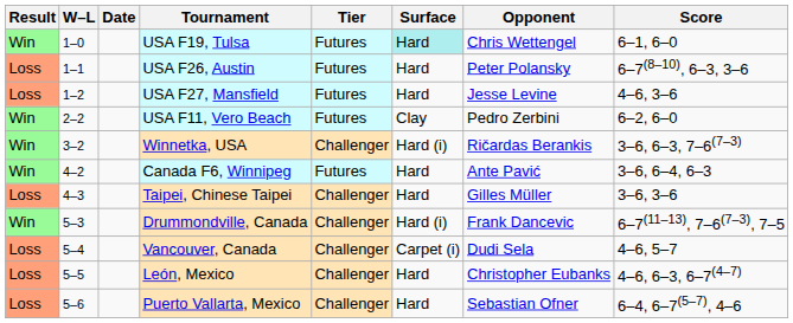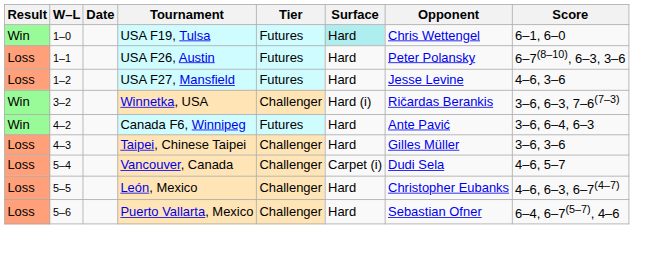 <table class="sortable wikitable nowrap">
 <tr>
 <th>Result</th>
 <th class="unsortable">W–L</th>
 <th>Date</th>
 <th>Tournament</th>
 <th>Tier</th>
 <th>Surface</th>
 <th>Opponent</th>
 <th class="unsortable">Score</th>
 </tr>
 <tr>
 <td style="background:#98fb98">Win</td>
 <td><small>1–0</small></td>
 <td></td>
 <td style="background:#cffcff;">USA F19, <a href='#'>Tulsa</a></td>
 <td style="background:#cffcff;">Futures</td>
 <td style="background: paleturquoise;">Hard</td>
 <td> <a href='#'>Chris Wettengel</a></td>
 <td>6–1, 6–0</td>
 </tr>
 <tr>
 <td style="background:#FFA07A">Loss</td>
 <td><small>1–1</small></td>
 <td></td>
 <td style="background:#cffcff;">USA F26, <a href='#'>Austin</a></td>
 <td style="background:#cffcff;">Futures</td>
 <td>Hard</td>
 <td> <a href='#'>Peter Polansky</a></td>
 <td>6–7<sup>(8–10)</sup>, 6–3, 3–6</td>
 </tr>
 <tr>
 <td style="background:#FFA07A">Loss</td>
 <td><small>1–2</small></td>
 <td></td>
 <td style="background:#cffcff;">USA F27, <a href='#'>Mansfield</a></td>
 <td style="background:#cffcff;">Futures</td>
 <td>Hard</td>
 <td> <a href='#'>Jesse Levine</a></td>
 <td>4–6, 3–6</td>
 </tr>
 <tr>
 <td style="background:#98fb98">Win</td>
-<td><small>2–2</small></td>
-<td></td>
-<td style="background:#cffcff;">USA F11, <a href='#'>Vero Beach</a></td>
-<td style="background:#cffcff;">Futures</td>
-<td>Clay</td>
-<td> Pedro Zerbini</td>
-<td>6–2, 6–0</td>
-</tr>
-<tr>
-<td style="background:#98fb98">Win</td>
 <td><small>3–2</small></td>
 <td><a href='#'></a></td>
 <td style="background:moccasin;"><a href='#'>Winnetka</a>, USA</td>
 <td style="background:moccasin;">Challenger</td>
 <td>Hard (i)</td>
 <td> <a href='#'>Ričardas Berankis</a></td>
 <td>3–6, 6–3, 7–6<sup>(7–3)</sup></td>
 </tr>
 <tr>
 <td style="background:#98fb98">Win</td>
 <td><small>4–2</small></td>
 <td></td>
 <td style="background:#cffcff;">Canada F6, <a href='#'>Winnipeg</a></td>
 <td style="background:#cffcff;">Futures</td>
 <td>Hard</td>
 <td> <a href='#'>Ante Pavić</a></td>
 <td>3–6, 6–4, 6–3</td>
 </tr>
 <tr>
 <td style="background:#FFA07A">Loss</td>
 <td><small>4–3</small></td>
 <td><a href='#'></a></td>
 <td style="background:moccasin;"><a href='#'>Taipei</a>, Chinese Taipei</td>
 <td style="background:moccasin;">Challenger</td>
 <td>Hard</td>
 <td> <a href='#'>Gilles Müller</a></td>
 <td>3–6, 3–6</td>
-</tr>
-<tr>
-<td style="background:#98fb98">Win</td>
-<td><small>5–3</small></td>
-<td><a href='#'></a></td>
-<td style="background:moccasin;"><a href='#'>Drummondville</a>, Canada</td>
-<td style="background:moccasin;">Challenger</td>
-<td>Hard (i)</td>
-<td> <a href='#'>Frank Dancevic</a></td>
-<td>6–7<sup>(11–13)</sup>, 7–6<sup>(7–3)</sup>, 7–5</td>
 </tr>
 <tr>
 <td style="background:#FFA07A">Loss</td>
 <td><small>5–4</small></td>
 <td><a href='#'></a></td>
 <td style="background:moccasin;"><a href='#'>Vancouver</a>, Canada</td>
 <td style="background:moccasin;">Challenger</td>
 <td>Carpet (i)</td>
 <td> <a href='#'>Dudi Sela</a></td>
 <td>4–6, 5–7</td>
 </tr>
 <tr>
 <td style="background:#FFA07A">Loss</td>
 <td><small>5–5</small></td>
 <td><a href='#'></a></td>
 <td style="background:moccasin;"><a href='#'>León</a>, Mexico</td>
 <td style="background:moccasin;">Challenger</td>
 <td>Hard</td>
 <td> <a href='#'>Christopher Eubanks</a></td>
 <td>4–6, 6–3, 6–7<sup>(4–7)</sup></td>
 </tr>
 <tr>
 <td style="background:#FFA07A">Loss</td>
 <td><small>5–6</small></td>
 <td><a href='#'></a></td>
 <td style="background:moccasin;"><a href='#'>Puerto Vallarta</a>, Mexico</td>
 <td style="background:moccasin;">Challenger</td>
 <td>Hard</td>
 <td> <a href='#'>Sebastian Ofner</a></td>
 <td>6–4, 6–7<sup>(5–7)</sup>, 4–6</td>
 </tr>
 </table>
